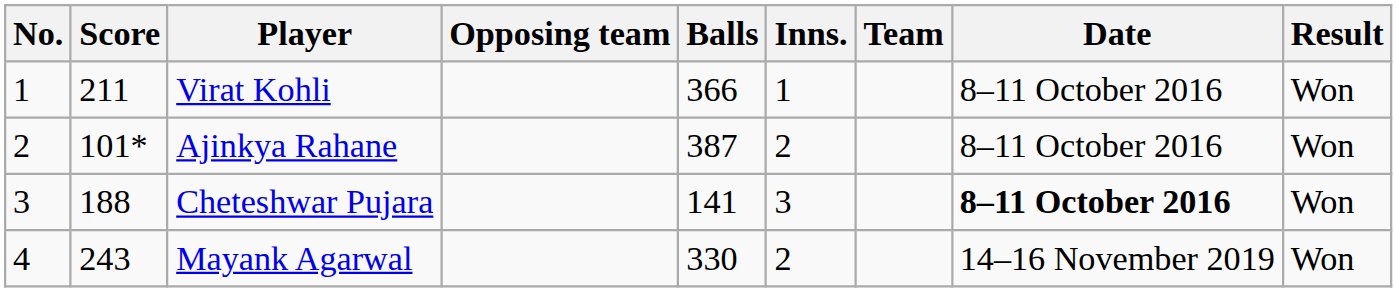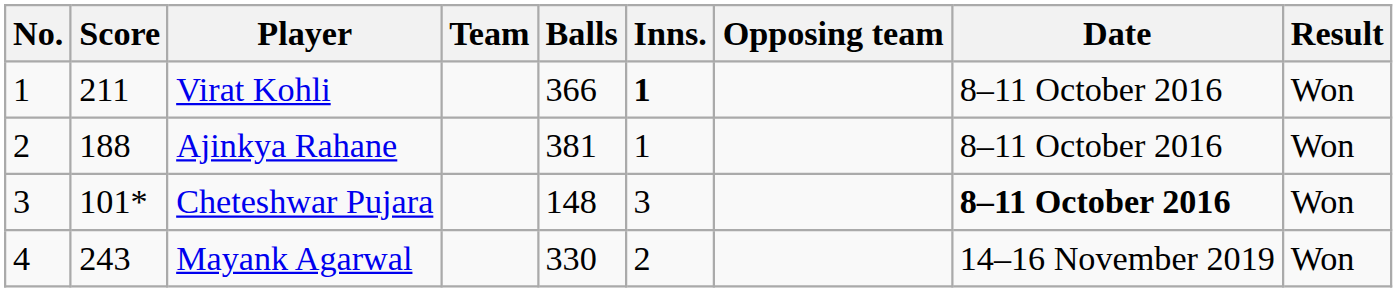 <table class="wikitable sortable" style="font-size:95%">
 <tr>
 <th>No.</th>
 <th>Score</th>
 <th>Player</th>
-<th>Opposing team</th>
+<th>Team</th>
 <th>Balls</th>
 <th>Inns.</th>
-<th>Team</th>
+<th>Opposing team</th>
 <th>Date</th>
 <th>Result</th>
 </tr>
 <tr>
 <td>1</td>
 <td>211</td>
 <td><a href='#'>Virat Kohli</a></td>
 <td></td>
 <td>366</td>
+<td><strong>1</strong></td>
+<td></td>
+<td>8–11 October 2016</td>
+<td>Won</td>
+</tr>
+<tr>
+<td>2</td>
+<td>188</td>
+<td><a href='#'>Ajinkya Rahane</a></td>
+<td></td>
+<td>381</td>
 <td>1</td>
 <td></td>
 <td>8–11 October 2016</td>
 <td>Won</td>
 </tr>
 <tr>
-<td>2</td>
+<td>3</td>
 <td>101*</td>
-<td><a href='#'>Ajinkya Rahane</a></td>
-<td></td>
-<td>387</td>
-<td>2</td>
-<td></td>
-<td>8–11 October 2016</td>
-<td>Won</td>
-</tr>
-<tr>
-<td>3</td>
-<td>188</td>
 <td><a href='#'>Cheteshwar Pujara</a></td>
 <td></td>
-<td>141</td>
+<td>148</td>
 <td>3</td>
 <td></td>
 <td><strong>8–11 October 2016</strong></td>
 <td>Won</td>
 </tr>
 <tr>
 <td>4</td>
 <td>243</td>
 <td><a href='#'>Mayank Agarwal</a></td>
 <td></td>
 <td>330</td>
 <td>2</td>
 <td></td>
 <td>14–16 November 2019</td>
 <td>Won</td>
 </tr>
 </table>
